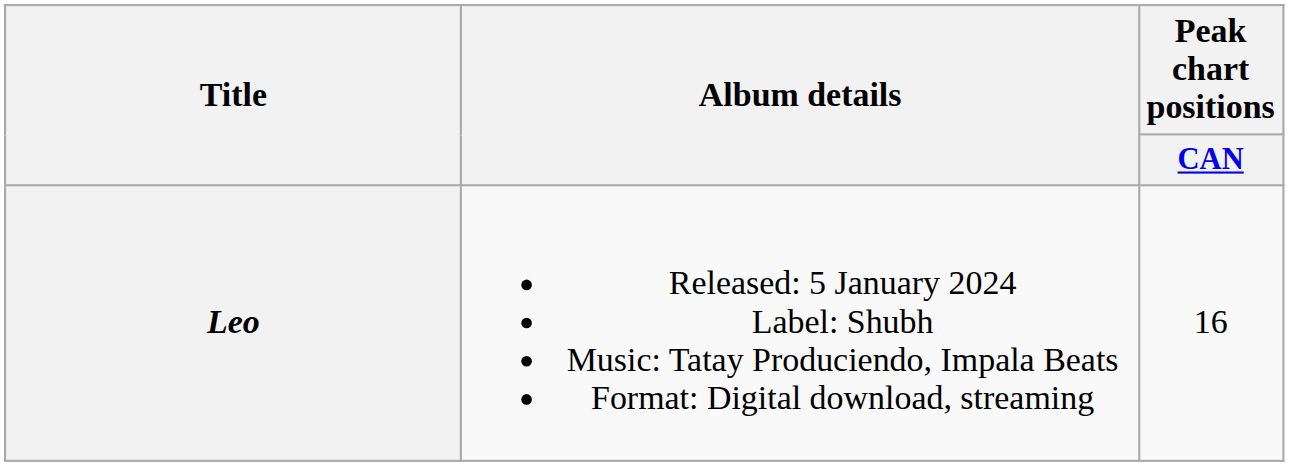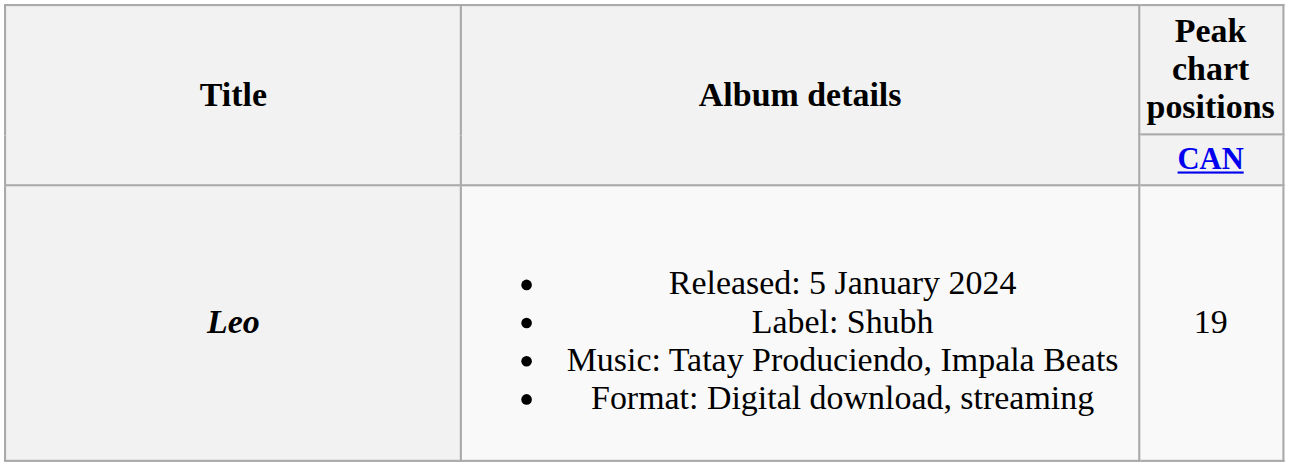 <table class="wikitable plainrowheaders" style="text-align:center;">
 <tr>
 <th scope="col" rowspan="2" style="width:13em;">Title</th>
 <th scope="col" rowspan="2" style="width:19.5em;">Album details</th>
 <th scope="col">Peak chart positions</th>
 </tr>
 <tr>
 <th scope="col" style="width:3em;font-size:90%"><a href='#'>CAN</a><br></th>
 </tr>
 <tr>
 <th scope="row"><em>Leo</em></th>
 <td><br><ul><li>Released: 5 January 2024</li><li>Label: Shubh</li><li>Music:  Tatay Produciendo, Impala Beats</li><li>Format: Digital download, streaming</li></ul></td>
-<td>16</td>
+<td>19</td>
 </tr>
 </table>
